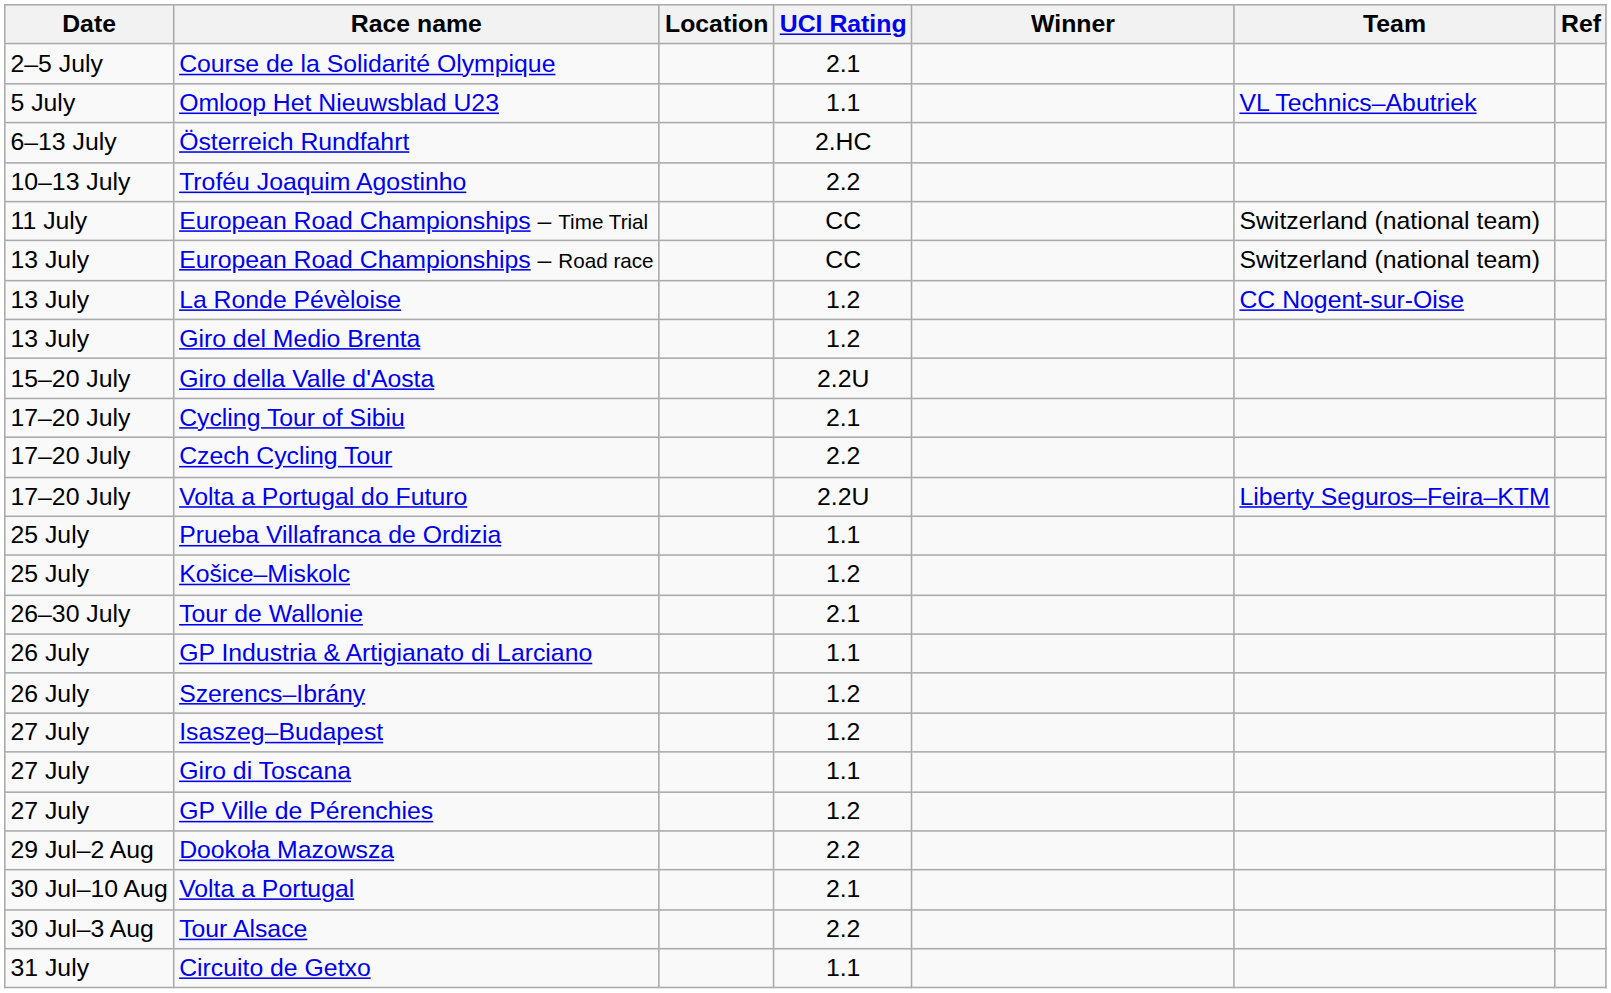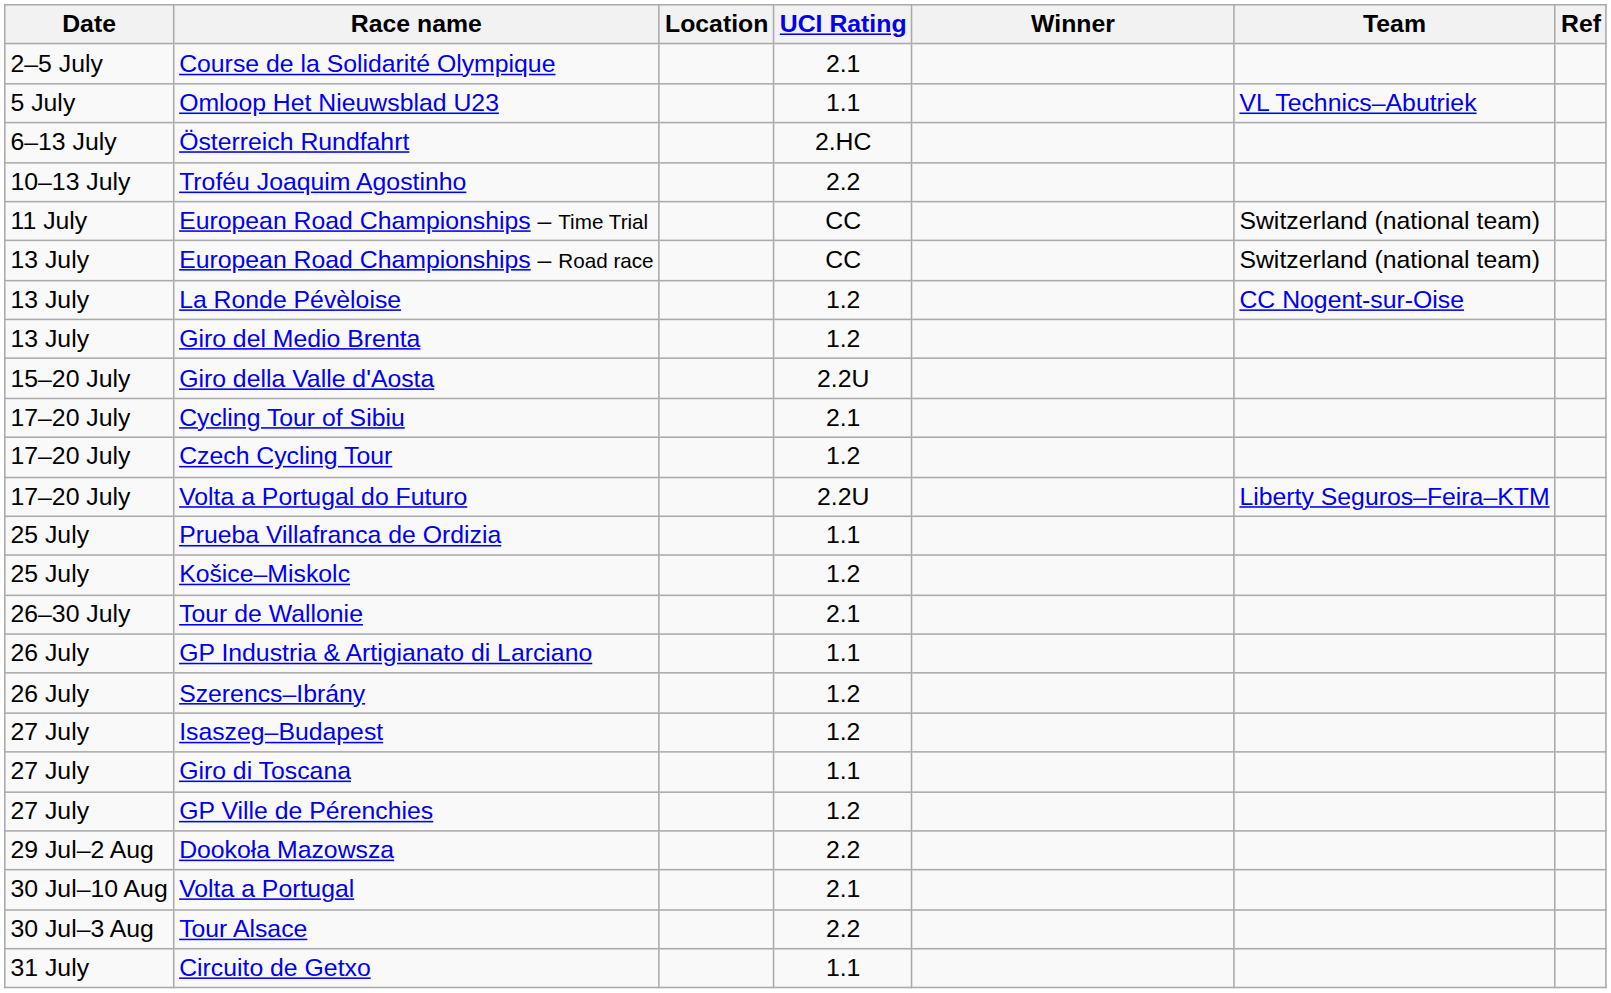 <table class="wikitable sortable">
 <tr>
 <th>Date</th>
 <th>Race name</th>
 <th>Location</th>
 <th><a href='#'>UCI Rating</a></th>
 <th width=200px>Winner</th>
 <th>Team</th>
 <th>Ref</th>
 </tr>
 <tr>
 <td>2–5 July</td>
 <td><a href='#'>Course de la Solidarité Olympique</a></td>
 <td></td>
 <td align=center>2.1</td>
 <td></td>
 <td></td>
 <td align=center></td>
 </tr>
 <tr>
 <td>5 July</td>
 <td><a href='#'>Omloop Het Nieuwsblad U23</a></td>
 <td></td>
 <td align=center>1.1</td>
 <td></td>
 <td><a href='#'>VL Technics–Abutriek</a></td>
 <td align=center></td>
 </tr>
 <tr>
 <td>6–13 July</td>
 <td><a href='#'>Österreich Rundfahrt</a></td>
 <td></td>
 <td align=center>2.HC</td>
 <td></td>
 <td></td>
 <td align=center></td>
 </tr>
 <tr>
 <td>10–13 July</td>
 <td><a href='#'>Troféu Joaquim Agostinho</a></td>
 <td></td>
 <td align=center>2.2</td>
 <td></td>
 <td></td>
 <td align=center></td>
 </tr>
 <tr>
 <td>11 July</td>
 <td><a href='#'>European Road Championships</a> – <small>Time Trial</small></td>
 <td></td>
 <td align=center>CC</td>
 <td></td>
 <td>Switzerland (national team)</td>
 <td align=center></td>
 </tr>
 <tr>
 <td>13 July</td>
 <td><a href='#'>European Road Championships</a> – <small>Road race</small></td>
 <td></td>
 <td align=center>CC</td>
 <td></td>
 <td>Switzerland (national team)</td>
 <td align=center></td>
 </tr>
 <tr>
 <td>13 July</td>
 <td><a href='#'>La Ronde Pévèloise</a></td>
 <td></td>
 <td align=center>1.2</td>
 <td></td>
 <td><a href='#'>CC Nogent-sur-Oise</a></td>
 <td align=center></td>
 </tr>
 <tr>
 <td>13 July</td>
 <td><a href='#'>Giro del Medio Brenta</a></td>
 <td></td>
 <td align=center>1.2</td>
 <td></td>
 <td></td>
 <td align=center></td>
 </tr>
 <tr>
 <td>15–20 July</td>
 <td><a href='#'>Giro della Valle d'Aosta</a></td>
 <td></td>
 <td align=center>2.2U</td>
 <td></td>
 <td></td>
 <td align=center></td>
 </tr>
 <tr>
 <td>17–20 July</td>
 <td><a href='#'>Cycling Tour of Sibiu</a></td>
 <td></td>
 <td align=center>2.1</td>
 <td></td>
 <td></td>
 <td align=center></td>
 </tr>
 <tr>
 <td>17–20 July</td>
 <td><a href='#'>Czech Cycling Tour</a></td>
 <td></td>
-<td align=center>2.2</td>
+<td align=center>1.2</td>
 <td></td>
 <td></td>
 <td align=center></td>
 </tr>
 <tr>
 <td>17–20 July</td>
 <td><a href='#'>Volta a Portugal do Futuro</a></td>
 <td></td>
 <td align=center>2.2U</td>
 <td></td>
 <td><a href='#'>Liberty Seguros–Feira–KTM</a></td>
 <td align=center></td>
 </tr>
 <tr>
 <td>25 July</td>
 <td><a href='#'>Prueba Villafranca de Ordizia</a></td>
 <td></td>
 <td align=center>1.1</td>
 <td></td>
 <td></td>
 <td align=center></td>
 </tr>
 <tr>
 <td>25 July</td>
 <td><a href='#'>Košice–Miskolc</a></td>
 <td></td>
 <td align=center>1.2</td>
 <td></td>
 <td></td>
 <td align=center></td>
 </tr>
 <tr>
 <td>26–30 July</td>
 <td><a href='#'>Tour de Wallonie</a></td>
 <td></td>
 <td align=center>2.1</td>
 <td></td>
 <td></td>
 <td align=center></td>
 </tr>
 <tr>
 <td>26 July</td>
 <td><a href='#'>GP Industria & Artigianato di Larciano</a></td>
 <td></td>
 <td align=center>1.1</td>
 <td></td>
 <td></td>
 <td align=center></td>
 </tr>
 <tr>
 <td>26 July</td>
 <td><a href='#'>Szerencs–Ibrány</a></td>
 <td></td>
 <td align=center>1.2</td>
 <td></td>
 <td></td>
 <td align=center></td>
 </tr>
 <tr>
 <td>27 July</td>
 <td><a href='#'>Isaszeg–Budapest</a></td>
 <td></td>
 <td align=center>1.2</td>
 <td></td>
 <td></td>
 <td align=center></td>
 </tr>
 <tr>
 <td>27 July</td>
 <td><a href='#'>Giro di Toscana</a></td>
 <td></td>
 <td align=center>1.1</td>
 <td></td>
 <td></td>
 <td align=center></td>
 </tr>
 <tr>
 <td>27 July</td>
 <td><a href='#'>GP Ville de Pérenchies</a></td>
 <td></td>
 <td align=center>1.2</td>
 <td></td>
 <td></td>
 <td align=center></td>
 </tr>
 <tr>
 <td>29 Jul–2 Aug</td>
 <td><a href='#'>Dookoła Mazowsza</a></td>
 <td></td>
 <td align=center>2.2</td>
 <td></td>
 <td></td>
 <td align=center></td>
 </tr>
 <tr>
 <td>30 Jul–10 Aug</td>
 <td><a href='#'>Volta a Portugal</a></td>
 <td></td>
 <td align=center>2.1</td>
 <td></td>
 <td></td>
 <td align=center></td>
 </tr>
 <tr>
 <td>30 Jul–3 Aug</td>
 <td><a href='#'>Tour Alsace</a></td>
 <td></td>
 <td align=center>2.2</td>
 <td></td>
 <td></td>
 <td align=center></td>
 </tr>
 <tr>
 <td>31 July</td>
 <td><a href='#'>Circuito de Getxo</a></td>
 <td></td>
 <td align=center>1.1</td>
 <td></td>
 <td></td>
 <td align=center></td>
 </tr>
 </table>
